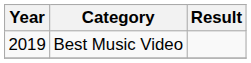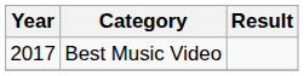 <table class="wikitable">
 <tr>
 <th>Year</th>
 <th>Category</th>
 <th>Result</th>
 </tr>
 <tr>
-<td>2019</td>
+<td>2017</td>
 <td>Best Music Video</td>
 <td></td>
 </tr>
 <tr>
 </tr>
 </table>
